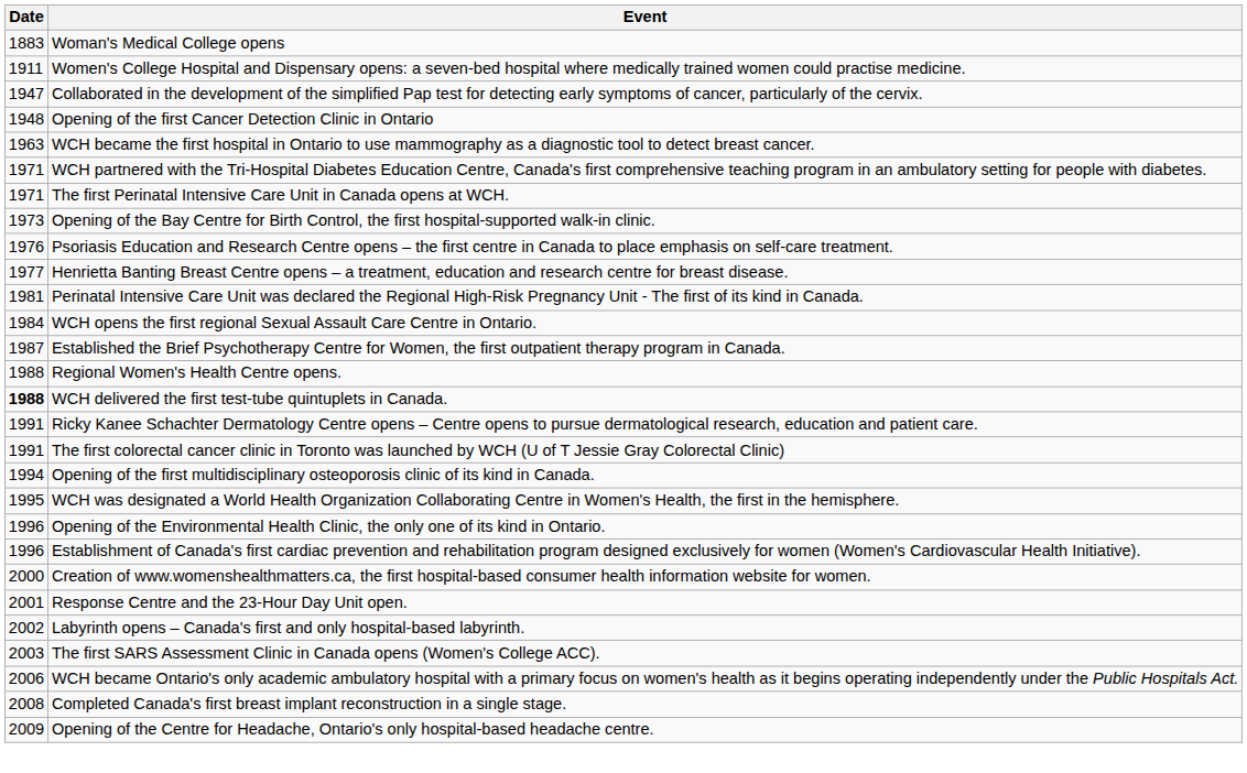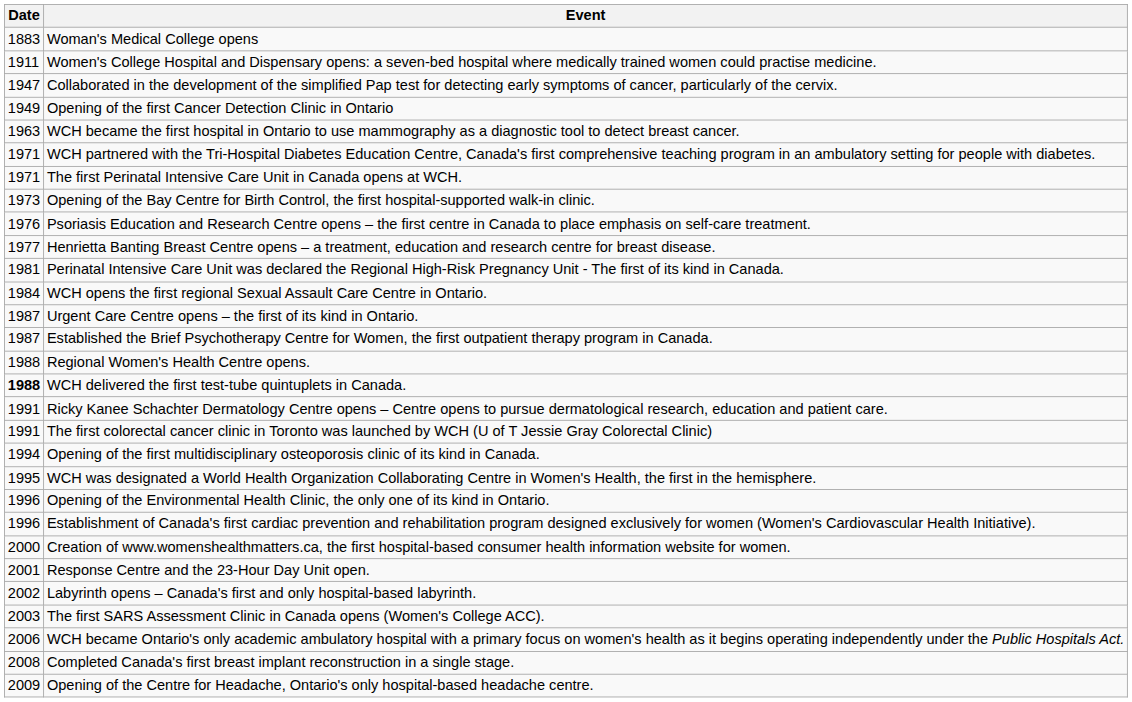 <table class="wikitable">
 <tr>
 <th>Date</th>
 <th>Event</th>
 </tr>
 <tr>
 <td>1883</td>
 <td>Woman's Medical College opens</td>
 </tr>
 <tr>
 <td>1911</td>
 <td>Women's College Hospital and Dispensary opens: a seven-bed hospital where medically trained women could practise medicine.</td>
 </tr>
 <tr>
 <td>1947</td>
 <td>Collaborated in the development of the simplified Pap test for detecting early symptoms of cancer, particularly of the cervix.</td>
 </tr>
 <tr>
-<td>1948</td>
+<td>1949</td>
 <td>Opening of the first Cancer Detection Clinic in Ontario</td>
 </tr>
 <tr>
 <td>1963</td>
 <td>WCH became the first hospital in Ontario to use mammography as a diagnostic tool to detect breast cancer.</td>
 </tr>
 <tr>
 <td>1971</td>
 <td>WCH partnered with the Tri-Hospital Diabetes Education Centre, Canada's first comprehensive teaching program in an ambulatory setting for people with diabetes.</td>
 </tr>
 <tr>
 <td>1971</td>
 <td>The first Perinatal Intensive Care Unit in Canada opens at WCH.</td>
 </tr>
 <tr>
 <td>1973</td>
 <td>Opening of the Bay Centre for Birth Control, the first hospital-supported walk-in clinic.</td>
 </tr>
 <tr>
 <td>1976</td>
 <td>Psoriasis Education and Research Centre opens – the first centre in Canada to place emphasis on self-care treatment.</td>
 </tr>
 <tr>
 <td>1977</td>
 <td>Henrietta Banting Breast Centre opens – a treatment, education and research centre for breast disease.</td>
 </tr>
 <tr>
 <td>1981</td>
 <td>Perinatal Intensive Care Unit was declared the Regional High-Risk Pregnancy Unit - The first of its kind in Canada.</td>
 </tr>
 <tr>
 <td>1984</td>
 <td>WCH opens the first regional Sexual Assault Care Centre in Ontario.</td>
+</tr>
+<tr>
+<td>1987</td>
+<td>Urgent Care Centre opens – the first of its kind in Ontario.</td>
 </tr>
 <tr>
 <td>1987</td>
 <td>Established the Brief Psychotherapy Centre for Women, the first outpatient therapy program in Canada.</td>
 </tr>
 <tr>
 <td>1988</td>
 <td>Regional Women's Health Centre opens.</td>
 </tr>
 <tr>
 <td><strong>1988</strong></td>
 <td>WCH delivered the first test-tube quintuplets in Canada.</td>
 </tr>
 <tr>
 <td>1991</td>
 <td>Ricky Kanee Schachter Dermatology Centre opens – Centre opens to pursue dermatological research, education and patient care.</td>
 </tr>
 <tr>
 <td>1991</td>
 <td>The first colorectal cancer clinic in Toronto was launched by WCH (U of T Jessie Gray Colorectal Clinic)</td>
 </tr>
 <tr>
 <td>1994</td>
 <td>Opening of the first multidisciplinary osteoporosis clinic of its kind in Canada.</td>
 </tr>
 <tr>
 <td>1995</td>
 <td>WCH was designated a World Health Organization Collaborating Centre in Women's Health, the first in the hemisphere.</td>
 </tr>
 <tr>
 <td>1996</td>
 <td>Opening of the Environmental Health Clinic, the only one of its kind in Ontario.</td>
 </tr>
 <tr>
 <td>1996</td>
 <td>Establishment of Canada's first cardiac prevention and rehabilitation program designed exclusively for women (Women's Cardiovascular Health Initiative).</td>
 </tr>
 <tr>
 <td>2000</td>
 <td>Creation of www.womenshealthmatters.ca, the first hospital-based consumer health information website for women.</td>
 </tr>
 <tr>
 <td>2001</td>
 <td>Response Centre and the 23-Hour Day Unit open.</td>
 </tr>
 <tr>
 <td>2002</td>
 <td>Labyrinth opens – Canada's first and only hospital-based labyrinth.</td>
 </tr>
 <tr>
 <td>2003</td>
 <td>The first SARS Assessment Clinic in Canada opens (Women's College ACC).</td>
 </tr>
 <tr>
 <td>2006</td>
 <td>WCH became Ontario's only academic ambulatory hospital with a primary focus on women's health as it begins operating independently under the <em>Public Hospitals Act.</em></td>
 </tr>
 <tr>
 <td>2008</td>
 <td>Completed Canada's first breast implant reconstruction in a single stage.</td>
 </tr>
 <tr>
 <td>2009</td>
 <td>Opening of the Centre for Headache, Ontario's only hospital-based headache centre.</td>
 </tr>
 </table>
